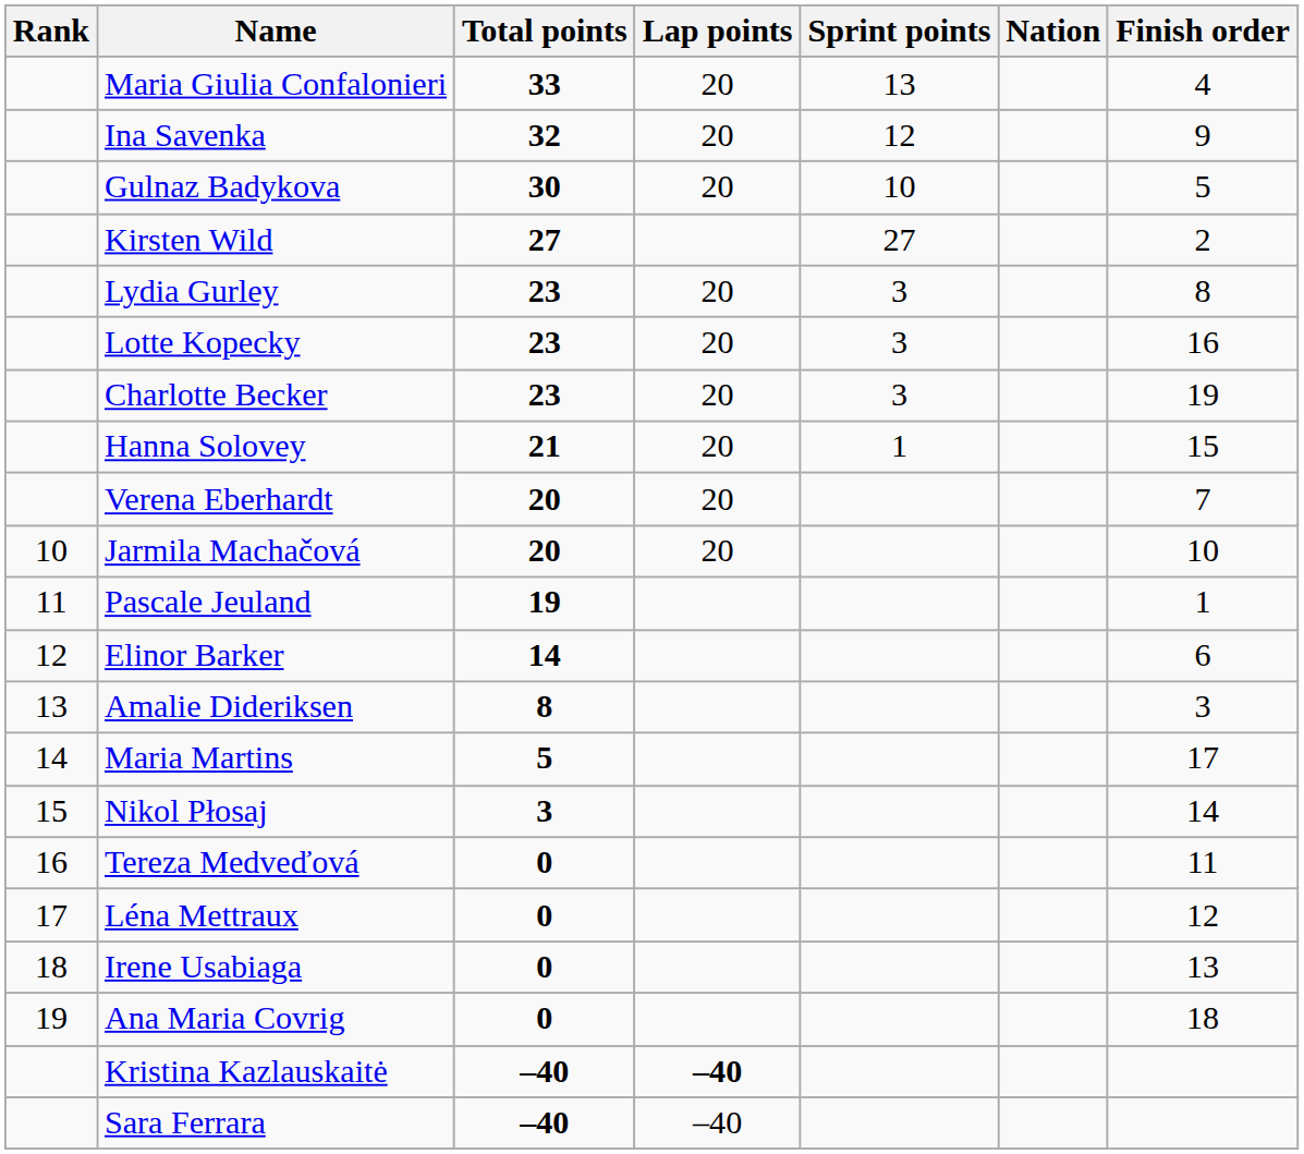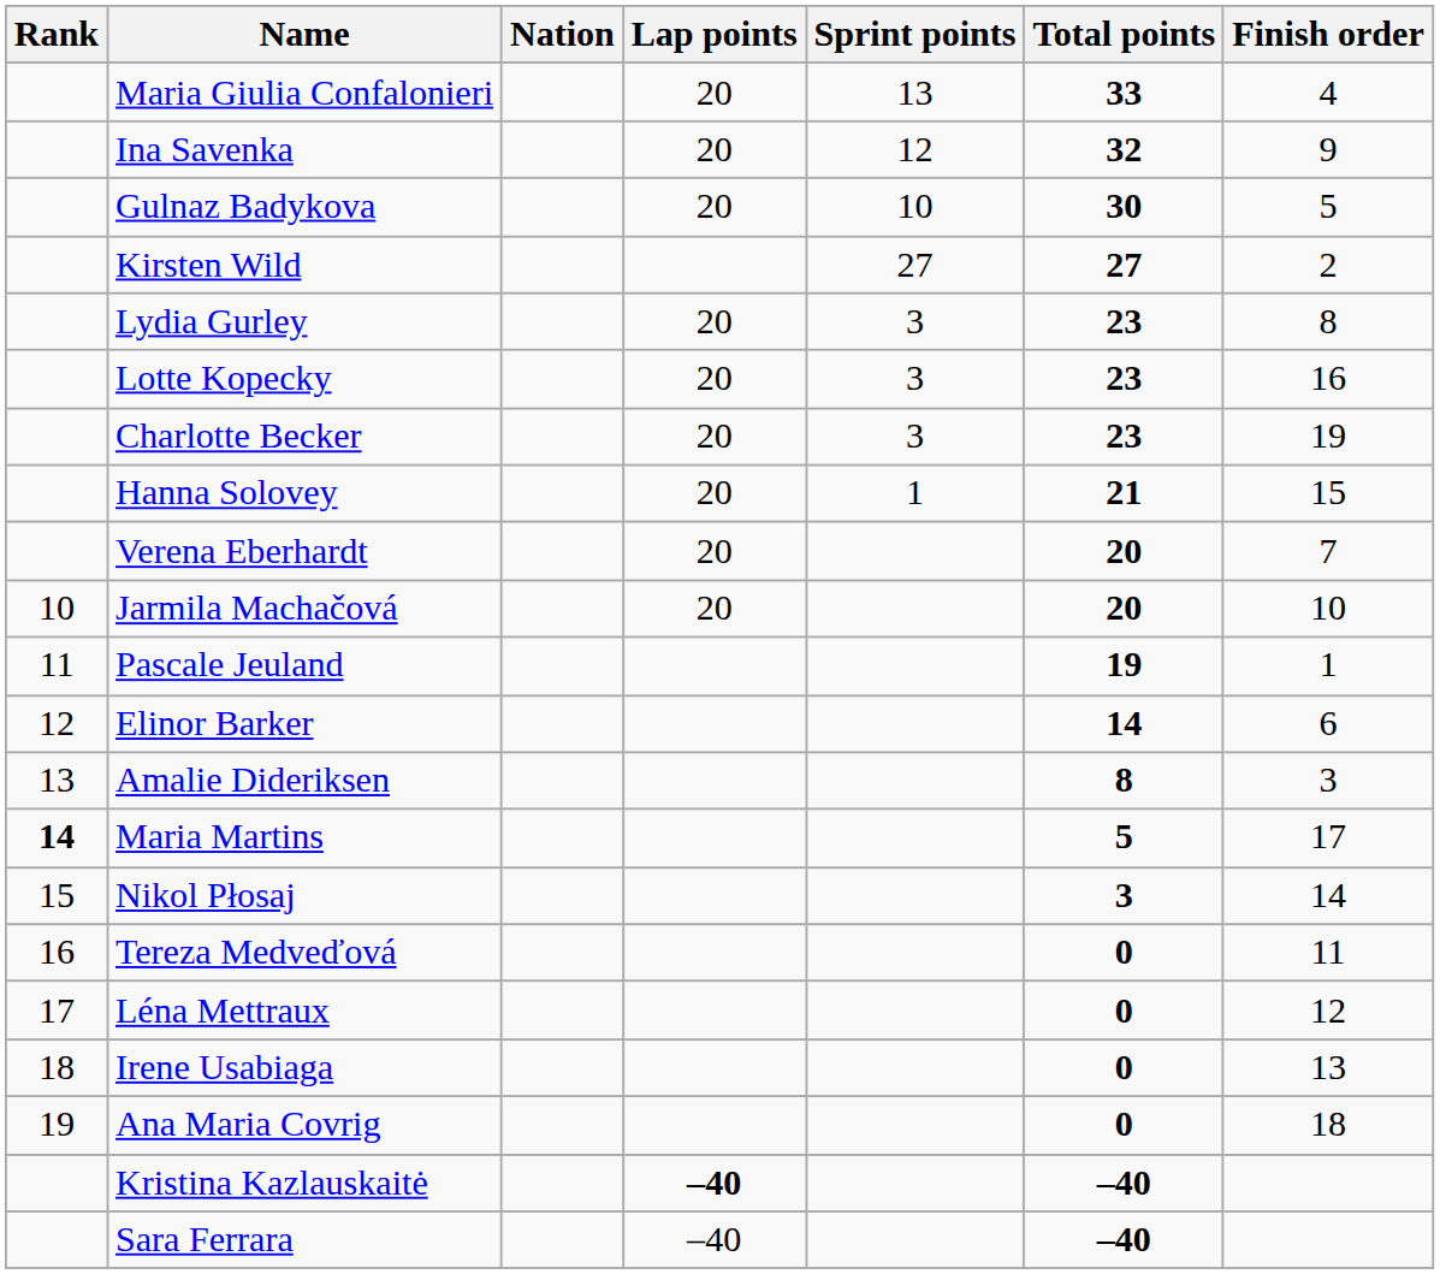 <table class="wikitable sortable" style="text-align:center">
 <tr>
 <th>Rank</th>
 <th>Name</th>
-<th>Total points</th>
+<th>Nation</th>
 <th>Lap points</th>
 <th>Sprint points</th>
-<th>Nation</th>
+<th>Total points</th>
 <th>Finish order</th>
 </tr>
 <tr>
 <td></td>
 <td align="left"><a href='#'>Maria Giulia Confalonieri</a></td>
-<td><strong>33</strong></td>
+<td align="left"></td>
 <td>20</td>
 <td>13</td>
-<td align="left"></td>
+<td><strong>33</strong></td>
 <td>4</td>
 </tr>
 <tr>
 <td></td>
 <td align="left"><a href='#'>Ina Savenka</a></td>
-<td><strong>32</strong></td>
+<td align="left"></td>
 <td>20</td>
 <td>12</td>
-<td align="left"></td>
+<td><strong>32</strong></td>
 <td>9</td>
 </tr>
 <tr>
 <td></td>
 <td align="left"><a href='#'>Gulnaz Badykova</a></td>
-<td><strong>30</strong></td>
+<td align="left"></td>
 <td>20</td>
 <td>10</td>
-<td align="left"></td>
+<td><strong>30</strong></td>
 <td>5</td>
 </tr>
 <tr>
 <td></td>
 <td align="left"><a href='#'>Kirsten Wild</a></td>
-<td><strong>27</strong></td>
+<td align="left"></td>
 <td></td>
 <td>27</td>
-<td align="left"></td>
+<td><strong>27</strong></td>
 <td>2</td>
 </tr>
 <tr>
 <td></td>
 <td align="left"><a href='#'>Lydia Gurley</a></td>
-<td><strong>23</strong></td>
+<td align="left"></td>
 <td>20</td>
 <td>3</td>
-<td align="left"></td>
+<td><strong>23</strong></td>
 <td>8</td>
 </tr>
 <tr>
 <td></td>
 <td align="left"><a href='#'>Lotte Kopecky</a></td>
-<td><strong>23</strong></td>
+<td align="left"></td>
 <td>20</td>
 <td>3</td>
-<td align="left"></td>
+<td><strong>23</strong></td>
 <td>16</td>
 </tr>
 <tr>
 <td></td>
 <td align="left"><a href='#'>Charlotte Becker</a></td>
-<td><strong>23</strong></td>
+<td align="left"></td>
 <td>20</td>
 <td>3</td>
-<td align="left"></td>
+<td><strong>23</strong></td>
 <td>19</td>
 </tr>
 <tr>
 <td></td>
 <td align="left"><a href='#'>Hanna Solovey</a></td>
-<td><strong>21</strong></td>
+<td align="left"></td>
 <td>20</td>
 <td>1</td>
-<td align="left"></td>
+<td><strong>21</strong></td>
 <td>15</td>
 </tr>
 <tr>
 <td></td>
 <td align="left"><a href='#'>Verena Eberhardt</a></td>
-<td><strong>20</strong></td>
+<td align="left"></td>
 <td>20</td>
 <td></td>
-<td align="left"></td>
+<td><strong>20</strong></td>
 <td>7</td>
 </tr>
 <tr>
 <td>10</td>
 <td align="left"><a href='#'>Jarmila Machačová</a></td>
-<td><strong>20</strong></td>
+<td align="left"></td>
 <td>20</td>
 <td></td>
-<td align="left"></td>
+<td><strong>20</strong></td>
 <td>10</td>
 </tr>
 <tr>
 <td>11</td>
 <td align="left"><a href='#'>Pascale Jeuland</a></td>
-<td><strong>19</strong></td>
+<td align="left"></td>
 <td></td>
 <td></td>
-<td align="left"></td>
+<td><strong>19</strong></td>
 <td>1</td>
 </tr>
 <tr>
 <td>12</td>
 <td align="left"><a href='#'>Elinor Barker</a></td>
-<td><strong>14</strong></td>
+<td align="left"></td>
 <td></td>
 <td></td>
-<td align="left"></td>
+<td><strong>14</strong></td>
 <td>6</td>
 </tr>
 <tr>
 <td>13</td>
 <td align="left"><a href='#'>Amalie Dideriksen</a></td>
-<td><strong>8</strong></td>
+<td align="left"></td>
 <td></td>
 <td></td>
-<td align="left"></td>
+<td><strong>8</strong></td>
 <td>3</td>
 </tr>
 <tr>
-<td>14</td>
+<td><strong>14</strong></td>
 <td align="left"><a href='#'>Maria Martins</a></td>
-<td><strong>5</strong></td>
+<td align="left"></td>
 <td></td>
 <td></td>
-<td align="left"></td>
+<td><strong>5</strong></td>
 <td>17</td>
 </tr>
 <tr>
 <td>15</td>
 <td align="left"><a href='#'>Nikol Płosaj</a></td>
-<td><strong>3</strong></td>
+<td align="left"></td>
 <td></td>
 <td></td>
-<td align="left"></td>
+<td><strong>3</strong></td>
 <td>14</td>
 </tr>
 <tr>
 <td>16</td>
 <td align="left"><a href='#'>Tereza Medveďová</a></td>
-<td><strong>0</strong></td>
+<td align="left"></td>
 <td></td>
 <td></td>
-<td align="left"></td>
+<td><strong>0</strong></td>
 <td>11</td>
 </tr>
 <tr>
 <td>17</td>
 <td align="left"><a href='#'>Léna Mettraux</a></td>
-<td><strong>0</strong></td>
+<td align="left"></td>
 <td></td>
 <td></td>
-<td align="left"></td>
+<td><strong>0</strong></td>
 <td>12</td>
 </tr>
 <tr>
 <td>18</td>
 <td align="left"><a href='#'>Irene Usabiaga</a></td>
-<td><strong>0</strong></td>
+<td align="left"></td>
 <td></td>
 <td></td>
-<td align="left"></td>
+<td><strong>0</strong></td>
 <td>13</td>
 </tr>
 <tr>
 <td>19</td>
 <td align="left"><a href='#'>Ana Maria Covrig</a></td>
-<td><strong>0</strong></td>
+<td align="left"></td>
 <td></td>
 <td></td>
-<td align="left"></td>
+<td><strong>0</strong></td>
 <td>18</td>
 </tr>
 <tr>
 <td></td>
 <td align="left"><a href='#'>Kristina Kazlauskaitė</a></td>
-<td><strong>–40</strong></td>
+<td align="left"></td>
 <td><strong>–40</strong></td>
 <td></td>
-<td align="left"></td>
+<td><strong>–40</strong></td>
 <td></td>
 </tr>
 <tr>
 <td></td>
 <td align="left"><a href='#'>Sara Ferrara</a></td>
-<td><strong>–40</strong></td>
+<td align="left"></td>
 <td>–40</td>
 <td></td>
-<td align="left"></td>
+<td><strong>–40</strong></td>
 <td></td>
 </tr>
 </table>
